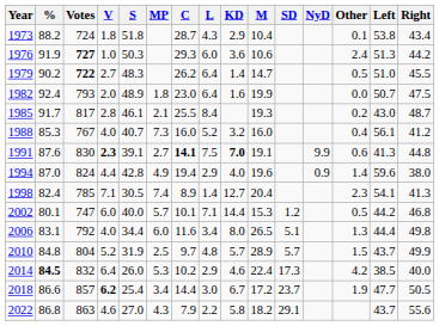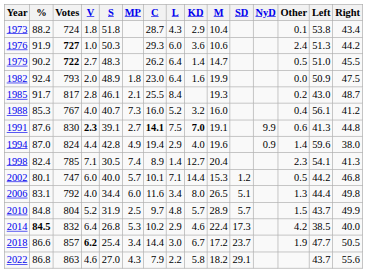 <table class="wikitable sortable" style=text-align:right>
 <tr>
 <th>Year</th>
 <th>%</th>
 <th>Votes</th>
 <th><a href='#'>V</a></th>
 <th><a href='#'>S</a></th>
 <th><a href='#'>MP</a></th>
 <th><a href='#'>C</a></th>
 <th><a href='#'>L</a></th>
 <th><a href='#'>KD</a></th>
 <th><a href='#'>M</a></th>
 <th><a href='#'>SD</a></th>
 <th><a href='#'>NyD</a></th>
 <th>Other</th>
 <th>Left</th>
 <th>Right</th>
 </tr>
 <tr>
 <td align=left><a href='#'>1973</a></td>
 <td>88.2</td>
 <td>724</td>
 <td>1.8</td>
 <td>51.8</td>
 <td></td>
 <td>28.7</td>
 <td>4.3</td>
 <td>2.9</td>
 <td>10.4</td>
 <td></td>
 <td></td>
 <td>0.1</td>
 <td>53.8</td>
 <td>43.4</td>
 </tr>
 <tr>
 <td align=left><a href='#'>1976</a></td>
 <td>91.9</td>
 <td><strong>727</strong></td>
 <td>1.0</td>
 <td>50.3</td>
 <td></td>
 <td>29.3</td>
 <td>6.0</td>
 <td>3.6</td>
 <td>10.6</td>
 <td></td>
 <td></td>
 <td>2.4</td>
 <td>51.3</td>
 <td>44.2</td>
 </tr>
 <tr>
 <td align=left><a href='#'>1979</a></td>
 <td>90.2</td>
 <td><strong>722</strong></td>
 <td>2.7</td>
 <td>48.3</td>
 <td></td>
 <td>26.2</td>
 <td>6.4</td>
 <td>1.4</td>
 <td>14.7</td>
 <td></td>
 <td></td>
 <td>0.5</td>
 <td>51.0</td>
 <td>45.5</td>
 </tr>
 <tr>
 <td align=left><a href='#'>1982</a></td>
 <td>92.4</td>
 <td>793</td>
 <td>2.0</td>
 <td>48.9</td>
 <td>1.8</td>
 <td>23.0</td>
 <td>6.4</td>
 <td>1.6</td>
 <td>19.9</td>
 <td></td>
 <td></td>
 <td>0.0</td>
-<td>50.7</td>
+<td>50.9</td>
 <td>47.5</td>
 </tr>
 <tr>
 <td align=left><a href='#'>1985</a></td>
 <td>91.7</td>
 <td>817</td>
 <td>2.8</td>
 <td>46.1</td>
 <td>2.1</td>
 <td>25.5</td>
 <td>8.4</td>
 <td></td>
 <td>19.3</td>
 <td></td>
 <td></td>
 <td>0.2</td>
 <td>43.0</td>
 <td>48.7</td>
 </tr>
 <tr>
 <td align=left><a href='#'>1988</a></td>
 <td>85.3</td>
 <td>767</td>
 <td>4.0</td>
 <td>40.7</td>
 <td>7.3</td>
 <td>16.0</td>
 <td>5.2</td>
 <td>3.2</td>
 <td>16.0</td>
 <td></td>
 <td></td>
 <td>0.4</td>
 <td>56.1</td>
 <td>41.2</td>
 </tr>
 <tr>
 <td align=left><a href='#'>1991</a></td>
 <td>87.6</td>
 <td>830</td>
 <td><strong>2.3</strong></td>
 <td>39.1</td>
 <td>2.7</td>
 <td><strong>14.1</strong></td>
 <td>7.5</td>
 <td><strong>7.0</strong></td>
 <td>19.1</td>
 <td></td>
 <td>9.9</td>
 <td>0.6</td>
 <td>41.3</td>
 <td>44.8</td>
 </tr>
 <tr>
 <td align=left><a href='#'>1994</a></td>
 <td>87.0</td>
 <td>824</td>
 <td>4.4</td>
 <td>42.8</td>
 <td>4.9</td>
 <td>19.4</td>
 <td>2.9</td>
 <td>4.0</td>
 <td>19.6</td>
 <td></td>
 <td>0.9</td>
 <td>1.4</td>
 <td>59.6</td>
 <td>38.0</td>
 </tr>
 <tr>
 <td align=left><a href='#'>1998</a></td>
 <td>82.4</td>
 <td>785</td>
 <td>7.1</td>
 <td>30.5</td>
 <td>7.4</td>
 <td>8.9</td>
 <td>1.4</td>
 <td>12.7</td>
 <td>20.4</td>
 <td></td>
 <td></td>
 <td>2.3</td>
 <td>54.1</td>
 <td>41.3</td>
 </tr>
 <tr>
 <td align=left><a href='#'>2002</a></td>
 <td>80.1</td>
 <td>747</td>
 <td>6.0</td>
 <td>40.0</td>
 <td>5.7</td>
 <td>10.1</td>
 <td>7.1</td>
 <td>14.4</td>
 <td>15.3</td>
 <td>1.2</td>
 <td></td>
 <td>0.5</td>
 <td>44.2</td>
 <td>46.8</td>
 </tr>
 <tr>
 <td align=left><a href='#'>2006</a></td>
 <td>83.1</td>
 <td>792</td>
 <td>4.0</td>
 <td>34.4</td>
 <td>6.0</td>
 <td>11.6</td>
 <td>3.4</td>
 <td>8.0</td>
 <td>26.5</td>
 <td>5.1</td>
 <td></td>
 <td>1.3</td>
 <td>44.4</td>
 <td>49.8</td>
 </tr>
 <tr>
 <td align=left><a href='#'>2010</a></td>
 <td>84.8</td>
 <td>804</td>
 <td>5.2</td>
 <td>31.9</td>
 <td>2.5</td>
 <td>9.7</td>
 <td>4.8</td>
 <td>5.7</td>
 <td>28.9</td>
 <td>5.7</td>
 <td></td>
 <td>1.5</td>
 <td>43.7</td>
 <td>49.9</td>
 </tr>
 <tr>
 <td align=left><a href='#'>2014</a></td>
 <td><strong>84.5</strong></td>
 <td>832</td>
 <td>6.4</td>
-<td>26.0</td>
+<td>26.8</td>
 <td>5.3</td>
 <td>10.2</td>
 <td>2.9</td>
 <td>4.6</td>
 <td>22.4</td>
 <td>17.3</td>
 <td></td>
 <td>4.2</td>
 <td>38.5</td>
 <td>40.0</td>
 </tr>
 <tr>
 <td align=left><a href='#'>2018</a></td>
 <td>86.6</td>
 <td>857</td>
 <td><strong>6.2</strong></td>
 <td>25.4</td>
 <td>3.4</td>
 <td>14.4</td>
 <td>3.0</td>
 <td>6.7</td>
 <td>17.2</td>
 <td>23.7</td>
 <td></td>
 <td>1.9</td>
 <td>47.7</td>
 <td>50.5</td>
 </tr>
 <tr>
 <td align=left><a href='#'>2022</a></td>
 <td>86.8</td>
 <td>863</td>
 <td>4.6</td>
 <td>27.0</td>
 <td>4.3</td>
 <td>7.9</td>
 <td>2.2</td>
 <td>5.8</td>
 <td>18.2</td>
 <td>29.1</td>
 <td></td>
 <td></td>
 <td>43.7</td>
 <td>55.6</td>
 </tr>
 </table>
